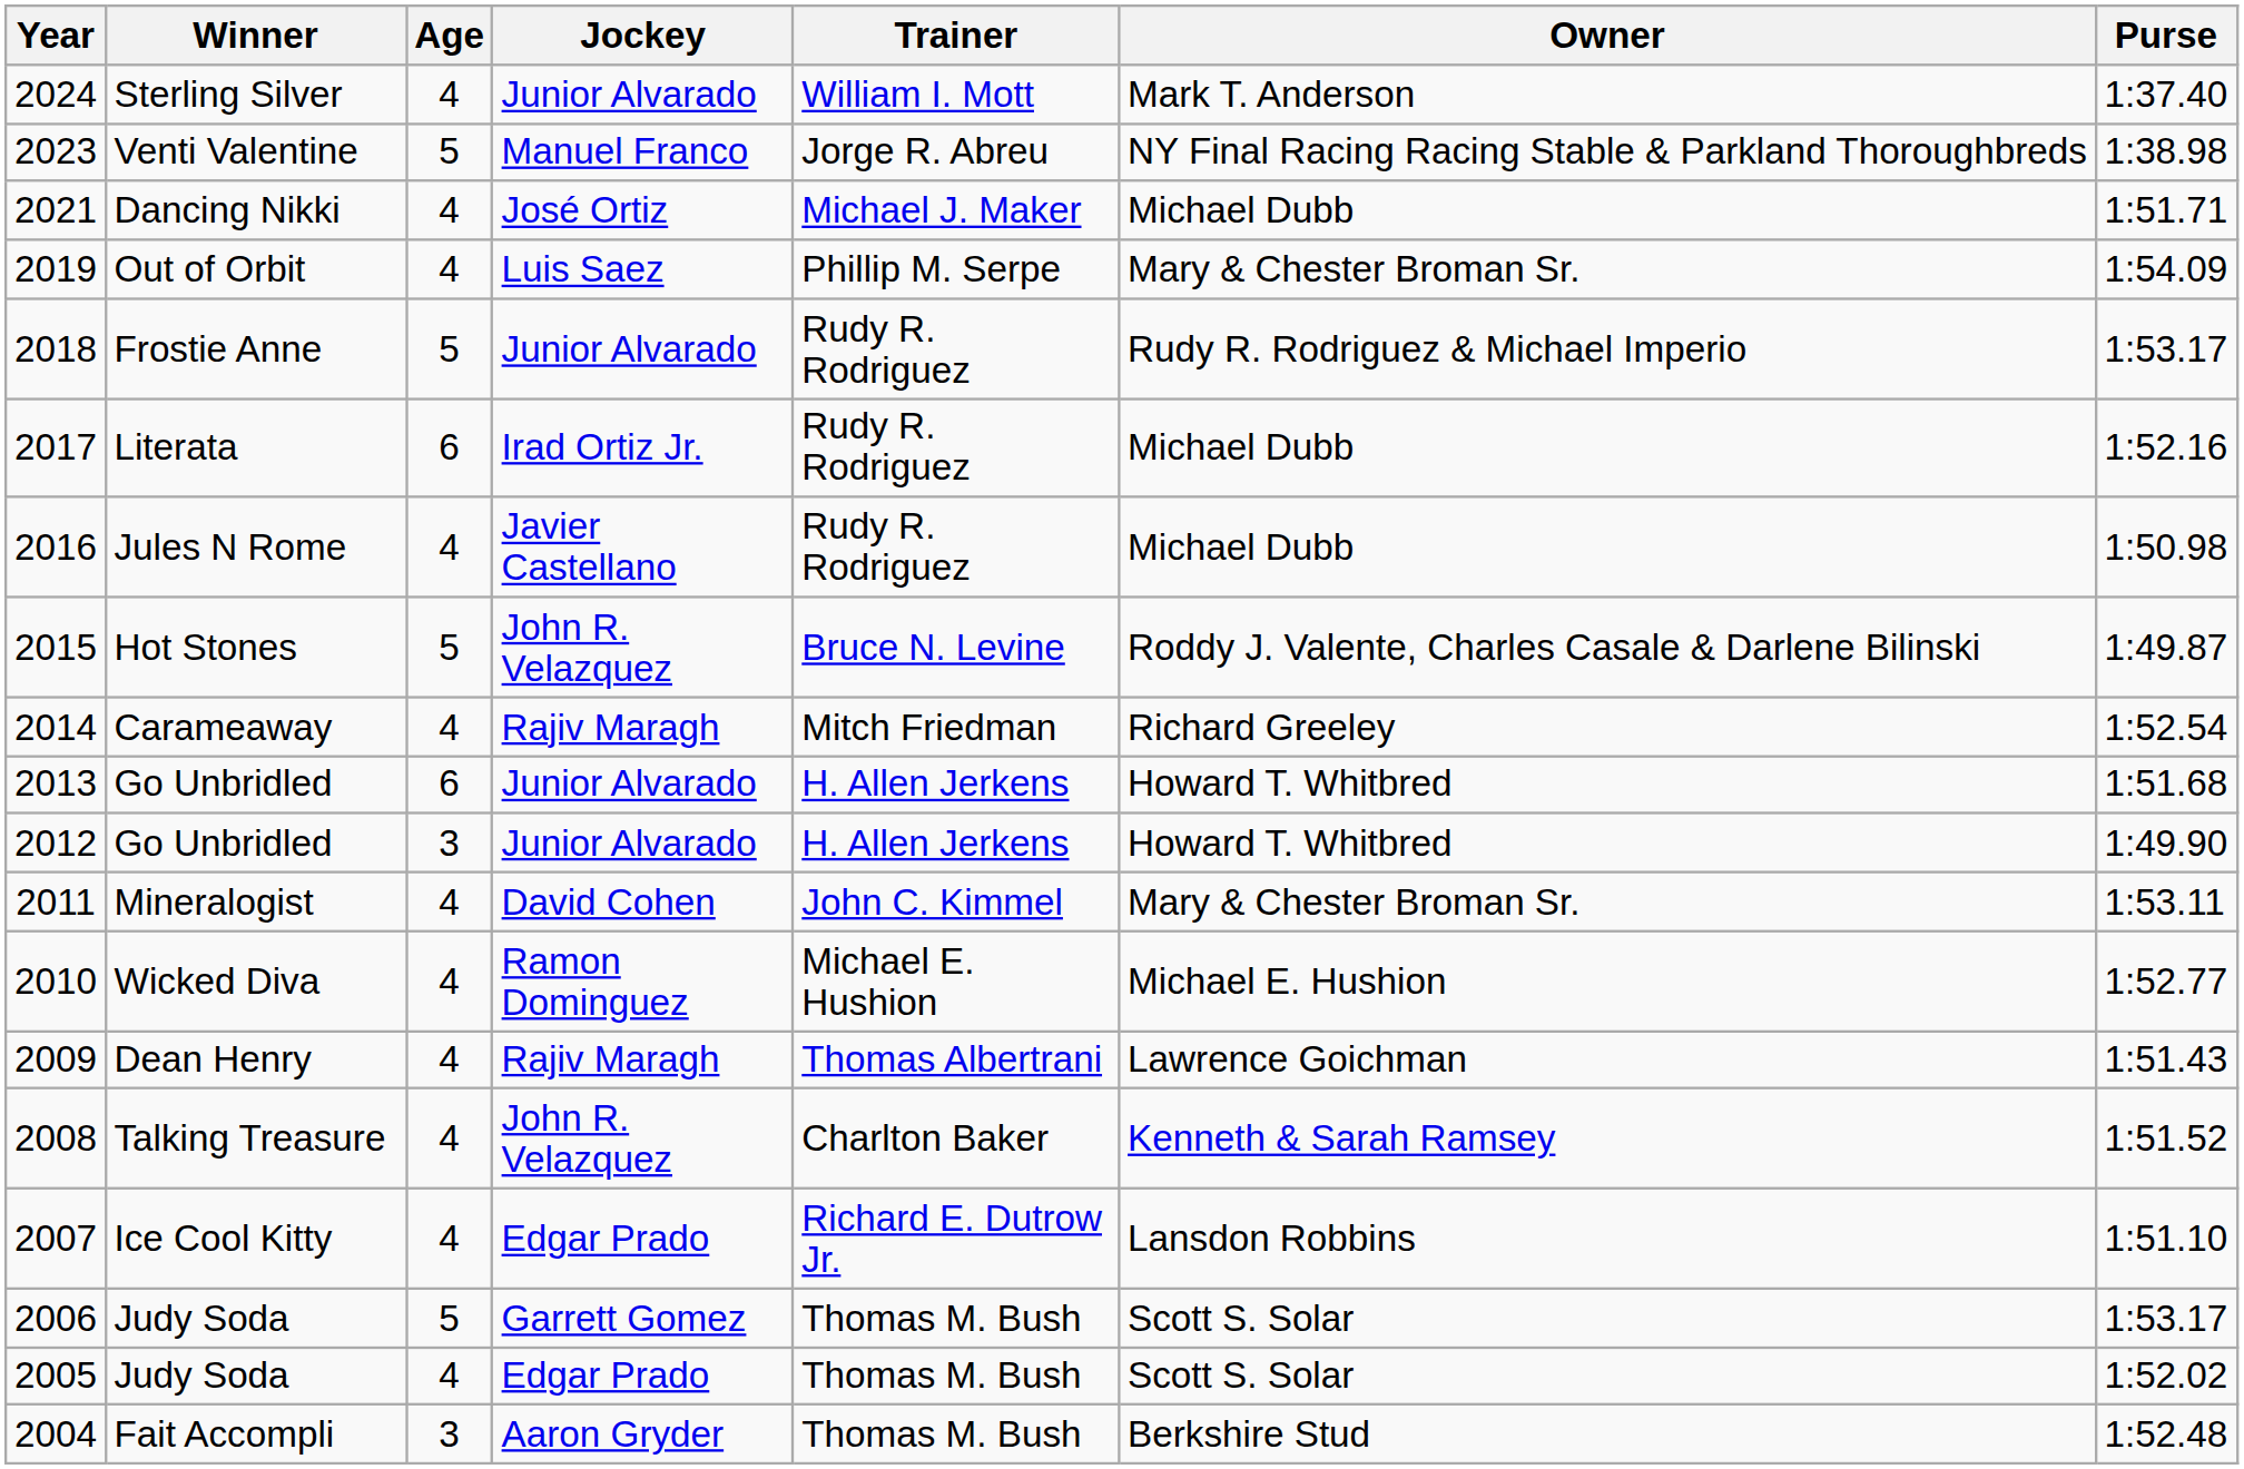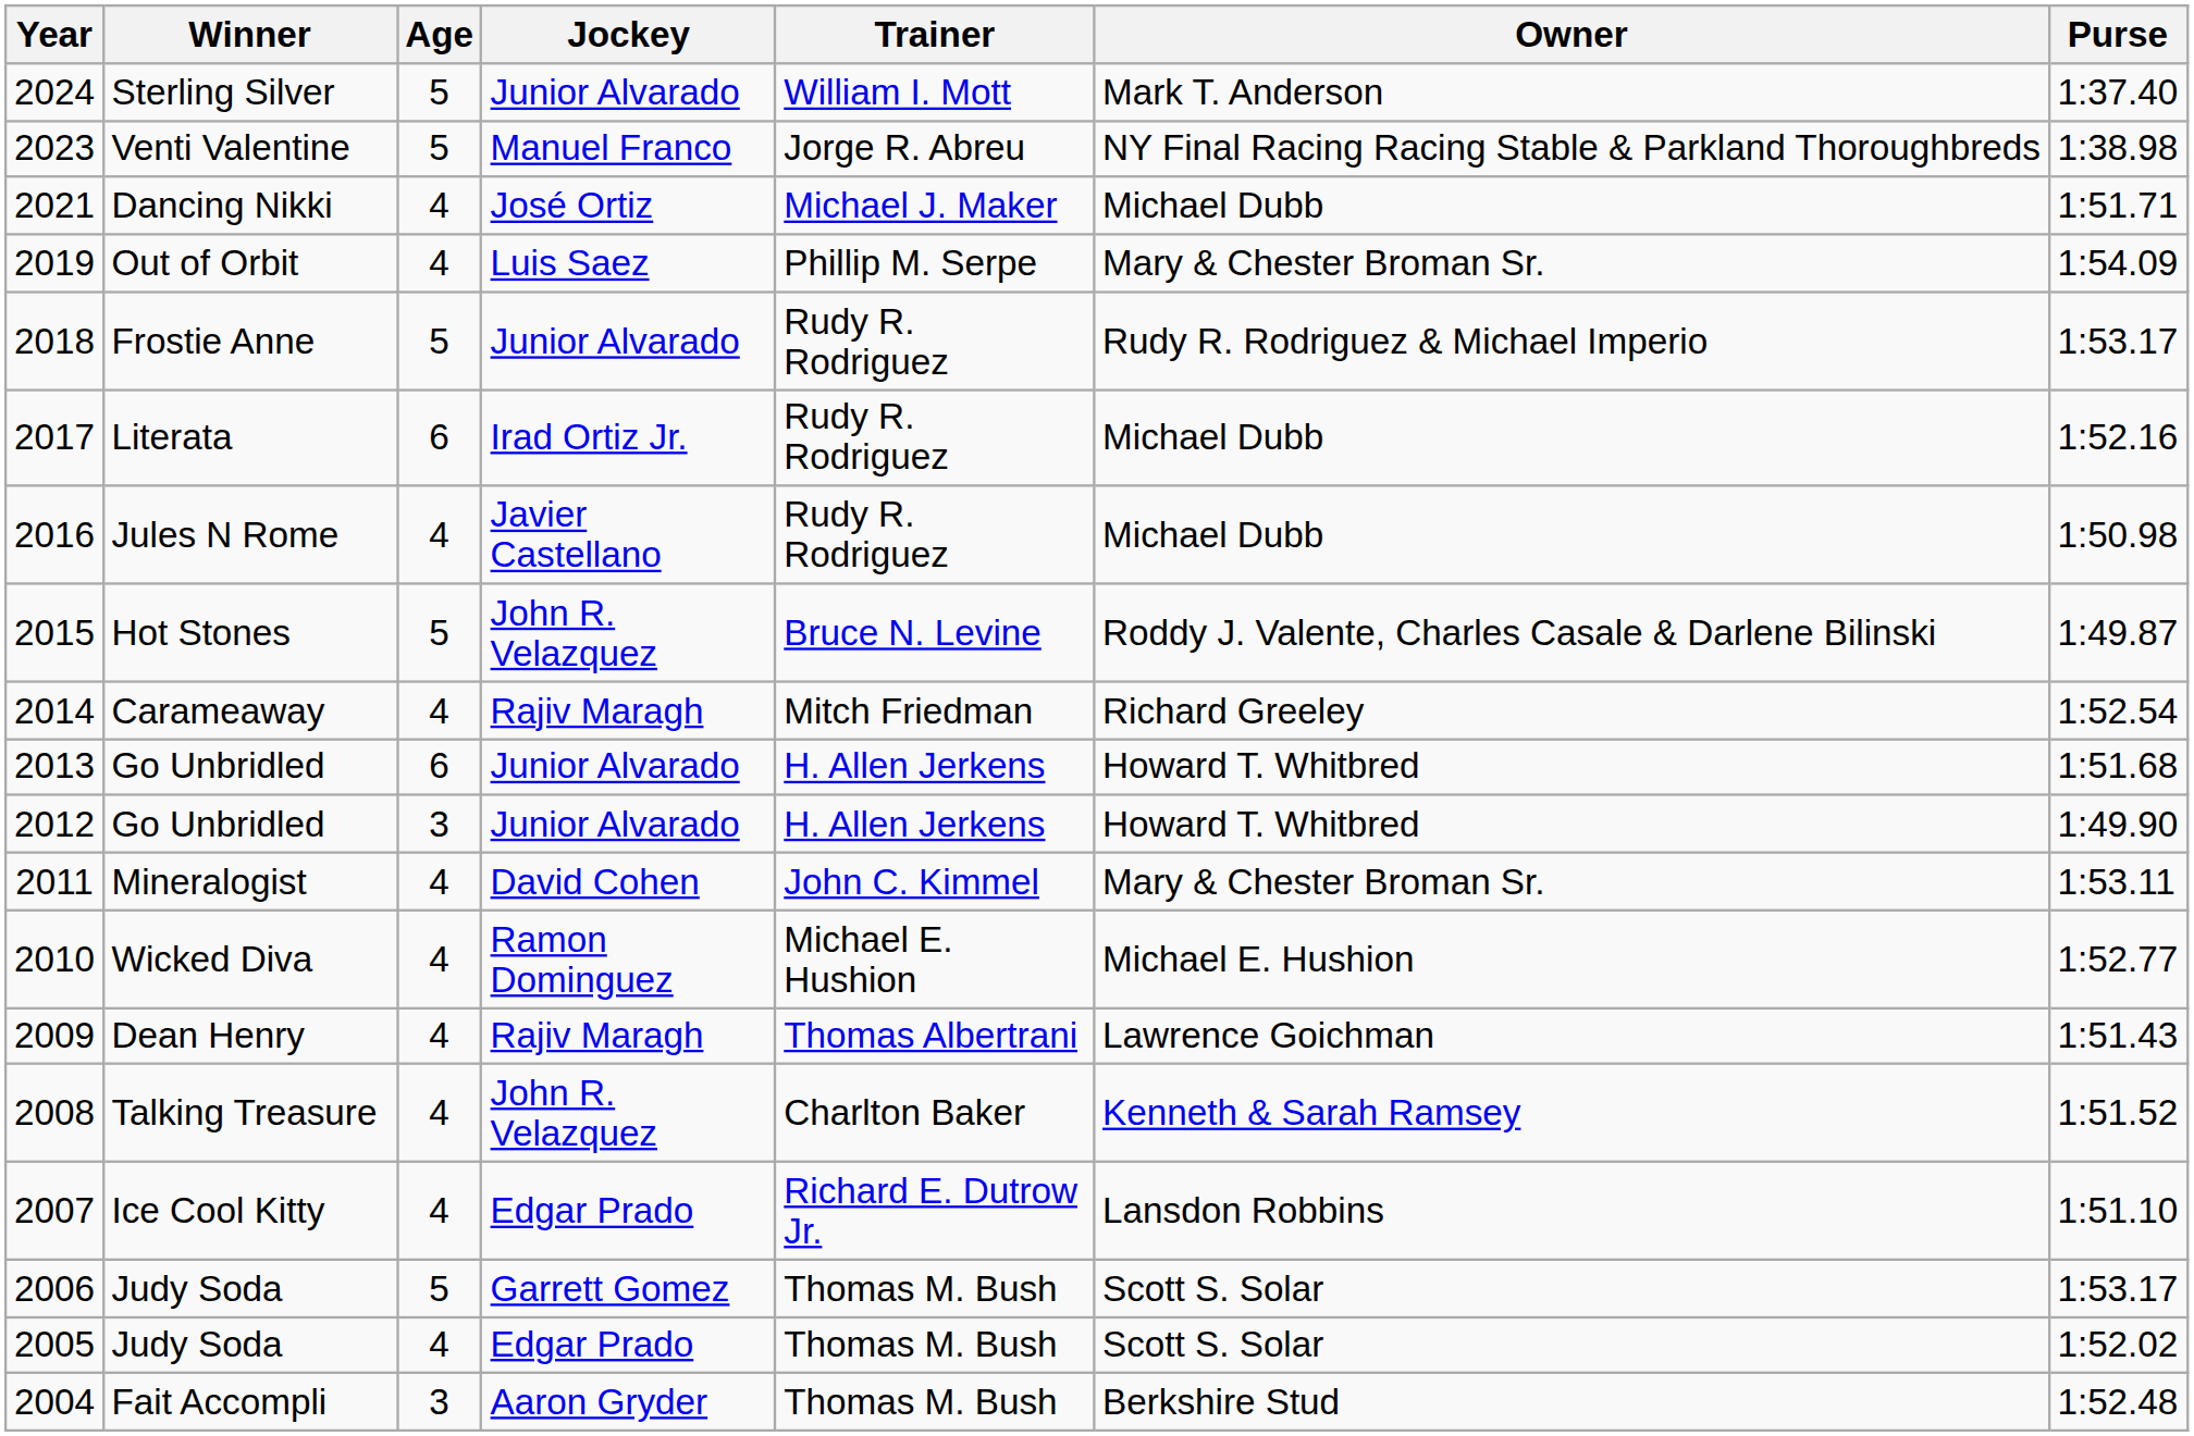 <table class="wikitable sortable" style="font-size:90%">
 <tr>
 <th style="width:30px">Year</th>
 <th style="width:110px">Winner</th>
 <th style="width:20px">Age</th>
 <th style="width:110px">Jockey</th>
 <th style="width:120px">Trainer</th>
 <th>Owner</th>
 <th style="width:25px">Purse</th>
 </tr>
 <tr>
 <td align="center">2024</td>
 <td>Sterling Silver</td>
-<td align="center">4</td>
+<td align="center">5</td>
 <td><a href='#'>Junior Alvarado</a></td>
 <td><a href='#'>William I. Mott</a></td>
 <td>Mark T. Anderson</td>
 <td>1:37.40</td>
 </tr>
 <tr>
 <td align="center">2023</td>
 <td>Venti Valentine</td>
 <td align="center">5</td>
 <td><a href='#'>Manuel Franco</a></td>
 <td>Jorge R. Abreu</td>
 <td>NY Final Racing Racing Stable & Parkland Thoroughbreds</td>
 <td>1:38.98</td>
 </tr>
 <tr>
 <td align="center">2021</td>
 <td>Dancing Nikki</td>
 <td align="center">4</td>
 <td><a href='#'>José Ortiz</a></td>
 <td><a href='#'>Michael J. Maker</a></td>
 <td>Michael Dubb</td>
 <td>1:51.71</td>
 </tr>
 <tr>
 <td align="center">2019</td>
 <td>Out of Orbit</td>
 <td align="center">4</td>
 <td><a href='#'>Luis Saez</a></td>
 <td>Phillip M. Serpe</td>
 <td>Mary & Chester Broman Sr.</td>
 <td>1:54.09</td>
 </tr>
 <tr>
 <td align="center">2018</td>
 <td>Frostie Anne</td>
 <td align="center">5</td>
 <td><a href='#'>Junior Alvarado</a></td>
 <td>Rudy R. Rodriguez</td>
 <td>Rudy R. Rodriguez & Michael Imperio</td>
 <td>1:53.17</td>
 </tr>
 <tr>
 <td align=center>2017</td>
 <td>Literata</td>
 <td align=center>6</td>
 <td><a href='#'>Irad Ortiz Jr.</a></td>
 <td>Rudy R. Rodriguez</td>
 <td>Michael Dubb</td>
 <td>1:52.16</td>
 </tr>
 <tr>
 <td align=center>2016</td>
 <td>Jules N Rome</td>
 <td align=center>4</td>
 <td><a href='#'>Javier Castellano</a></td>
 <td>Rudy R. Rodriguez</td>
 <td>Michael Dubb</td>
 <td>1:50.98</td>
 </tr>
 <tr>
 <td align=center>2015</td>
 <td>Hot Stones</td>
 <td align=center>5</td>
 <td><a href='#'>John R. Velazquez</a></td>
 <td><a href='#'>Bruce N. Levine</a></td>
 <td>Roddy J. Valente, Charles Casale & Darlene Bilinski</td>
 <td>1:49.87</td>
 </tr>
 <tr>
 <td align=center>2014</td>
 <td>Carameaway</td>
 <td align=center>4</td>
 <td><a href='#'>Rajiv Maragh</a></td>
 <td>Mitch Friedman</td>
 <td>Richard Greeley</td>
 <td>1:52.54</td>
 </tr>
 <tr>
 <td align=center>2013</td>
 <td>Go Unbridled</td>
 <td align=center>6</td>
 <td><a href='#'>Junior Alvarado</a></td>
 <td><a href='#'>H. Allen Jerkens</a></td>
 <td>Howard T. Whitbred</td>
 <td>1:51.68</td>
 </tr>
 <tr>
 <td align=center>2012</td>
 <td>Go Unbridled</td>
 <td align=center>3</td>
 <td><a href='#'>Junior Alvarado</a></td>
 <td><a href='#'>H. Allen Jerkens</a></td>
 <td>Howard T. Whitbred</td>
 <td>1:49.90</td>
 </tr>
 <tr>
 <td align=center>2011</td>
 <td>Mineralogist</td>
 <td align=center>4</td>
 <td><a href='#'>David Cohen</a></td>
 <td><a href='#'>John C. Kimmel</a></td>
 <td>Mary & Chester Broman Sr.</td>
 <td>1:53.11</td>
 </tr>
 <tr>
 <td align=center>2010</td>
 <td>Wicked Diva</td>
 <td align=center>4</td>
 <td><a href='#'>Ramon Dominguez</a></td>
 <td>Michael E. Hushion</td>
 <td>Michael E. Hushion</td>
 <td>1:52.77</td>
 </tr>
 <tr>
 <td align=center>2009</td>
 <td>Dean Henry</td>
 <td align=center>4</td>
 <td><a href='#'>Rajiv Maragh</a></td>
 <td><a href='#'>Thomas Albertrani</a></td>
 <td>Lawrence Goichman</td>
 <td>1:51.43</td>
 </tr>
 <tr>
 <td align=center>2008</td>
 <td>Talking Treasure</td>
 <td align=center>4</td>
 <td><a href='#'>John R. Velazquez</a></td>
 <td>Charlton Baker</td>
 <td><a href='#'>Kenneth & Sarah Ramsey</a></td>
 <td>1:51.52</td>
 </tr>
 <tr>
 <td align=center>2007</td>
 <td>Ice Cool Kitty</td>
 <td align=center>4</td>
 <td><a href='#'>Edgar Prado</a></td>
 <td><a href='#'>Richard E. Dutrow Jr.</a></td>
 <td>Lansdon Robbins</td>
 <td>1:51.10</td>
 </tr>
 <tr>
 <td align=center>2006</td>
 <td>Judy Soda</td>
 <td align=center>5</td>
 <td><a href='#'>Garrett Gomez</a></td>
 <td>Thomas M. Bush</td>
 <td>Scott S. Solar</td>
 <td>1:53.17</td>
 </tr>
 <tr>
 <td align=center>2005</td>
 <td>Judy Soda</td>
 <td align=center>4</td>
 <td><a href='#'>Edgar Prado</a></td>
 <td>Thomas M. Bush</td>
 <td>Scott S. Solar</td>
 <td>1:52.02</td>
 </tr>
 <tr>
 <td align=center>2004</td>
 <td>Fait Accompli</td>
 <td align=center>3</td>
 <td><a href='#'>Aaron Gryder</a></td>
 <td>Thomas M. Bush</td>
 <td>Berkshire Stud</td>
 <td>1:52.48</td>
 </tr>
 </table>
